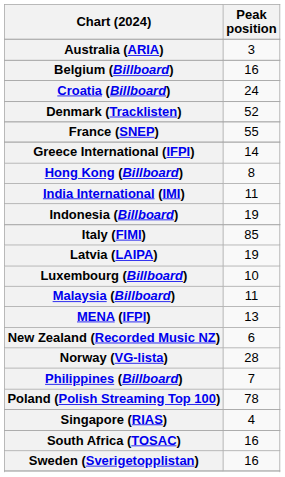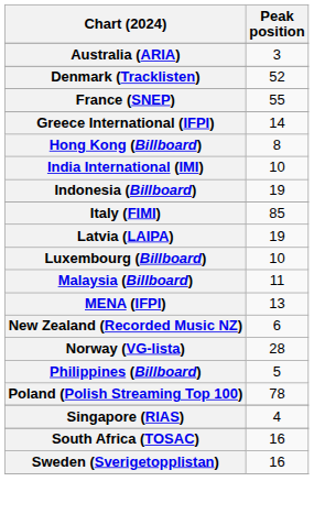 <table class="wikitable sortable plainrowheaders" style="text-align:center">
 <tr>
 <th scope="col">Chart (2024)</th>
 <th scope="col">Peak<br>position</th>
 </tr>
 <tr>
 </tr>
 <tr>
 <th scope="row">Australia (<a href='#'>ARIA</a>)</th>
 <td>3</td>
 </tr>
 <tr>
 </tr>
 <tr>
-<th scope="row">Belgium (<em><a href='#'>Billboard</a></em>)</th>
-<td>16</td>
 </tr>
 <tr>
-</tr>
-<tr>
-</tr>
-<tr>
-<th scope="row"><a href='#'>Croatia</a> (<em><a href='#'>Billboard</a></em>)</th>
-<td>24</td>
 </tr>
 <tr>
 </tr>
 <tr>
 <th scope="row">Denmark (<a href='#'>Tracklisten</a>)</th>
 <td>52</td>
 </tr>
 <tr>
 </tr>
 <tr>
 <th scope="row">France (<a href='#'>SNEP</a>)</th>
 <td>55</td>
 </tr>
 <tr>
 </tr>
 <tr>
 <th scope="row">Greece International (<a href='#'>IFPI</a>)</th>
 <td>14</td>
 </tr>
 <tr>
 <th scope="row"><a href='#'>Hong Kong</a> (<em><a href='#'>Billboard</a></em>)</th>
 <td>8</td>
 </tr>
 <tr>
 <th scope="row"><a href='#'>India International</a> (<a href='#'>IMI</a>)</th>
-<td>11</td>
+<td>10</td>
 </tr>
 <tr>
 <th scope="row">Indonesia (<em><a href='#'>Billboard</a></em>)</th>
 <td>19</td>
 </tr>
 <tr>
 </tr>
 <tr>
 <th scope="row">Italy (<a href='#'>FIMI</a>)</th>
 <td>85</td>
 </tr>
 <tr>
 <th scope="row">Latvia (<a href='#'>LAIPA</a>)</th>
 <td>19</td>
 </tr>
 <tr>
 <th scope="row">Luxembourg (<em><a href='#'>Billboard</a></em>)</th>
 <td>10</td>
 </tr>
 <tr>
 <th scope="row"><a href='#'>Malaysia</a> (<em><a href='#'>Billboard</a></em>)</th>
 <td>11</td>
 </tr>
 <tr>
 <th scope="row"><a href='#'>MENA</a> (<a href='#'>IFPI</a>)</th>
 <td>13</td>
 </tr>
 <tr>
 <th scope="row">New Zealand (<a href='#'>Recorded Music NZ</a>)</th>
 <td>6</td>
 </tr>
 <tr>
 <th scope="row">Norway (<a href='#'>VG-lista</a>)</th>
 <td>28</td>
 </tr>
 <tr>
 <th scope="row"><a href='#'>Philippines</a> (<em><a href='#'>Billboard</a></em>)</th>
-<td>7</td>
+<td>5</td>
 </tr>
 <tr>
 <th scope="row">Poland (<a href='#'>Polish Streaming Top 100</a>)</th>
 <td>78</td>
 </tr>
 <tr>
 </tr>
 <tr>
 <th scope="row">Singapore (<a href='#'>RIAS</a>)</th>
 <td>4</td>
 </tr>
 <tr>
 </tr>
 <tr>
 <th scope="row">South Africa (<a href='#'>TOSAC</a>)</th>
 <td>16</td>
 </tr>
 <tr>
 <th scope="row">Sweden (<a href='#'>Sverigetopplistan</a>)</th>
 <td>16</td>
 </tr>
 <tr>
 </tr>
 <tr>
 </tr>
 <tr>
 </tr>
 </table>
